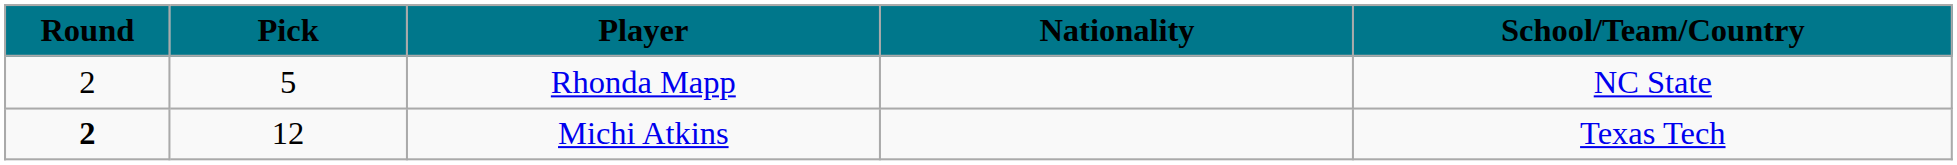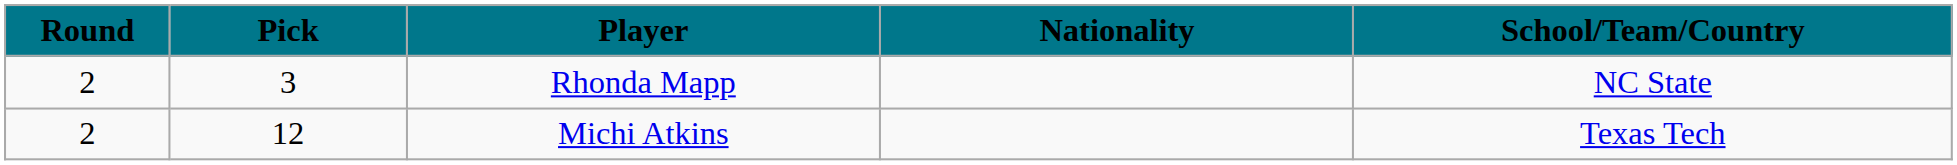 <table class="wikitable" style="text-align:center; width:60em">
 <tr>
 <th style="background: #00778B" width="2%"><span>Round</span></th>
 <th style="background: #00778B" width="5%"><span>Pick</span></th>
 <th style="background: #00778B" width="10%"><span>Player</span></th>
 <th style="background: #00778B" width="10%"><span>Nationality</span></th>
 <th style="background: #00778B" width="10%"><span>School/Team/Country</span></th>
 </tr>
 <tr>
 <td>2</td>
-<td>5</td>
+<td>3</td>
 <td><a href='#'>Rhonda Mapp</a></td>
 <td></td>
 <td><a href='#'>NC State</a></td>
 </tr>
 <tr>
-<td><strong>2</strong></td>
+<td>2</td>
 <td>12</td>
 <td><a href='#'>Michi Atkins</a></td>
 <td></td>
 <td><a href='#'>Texas Tech</a></td>
 </tr>
 </table>
